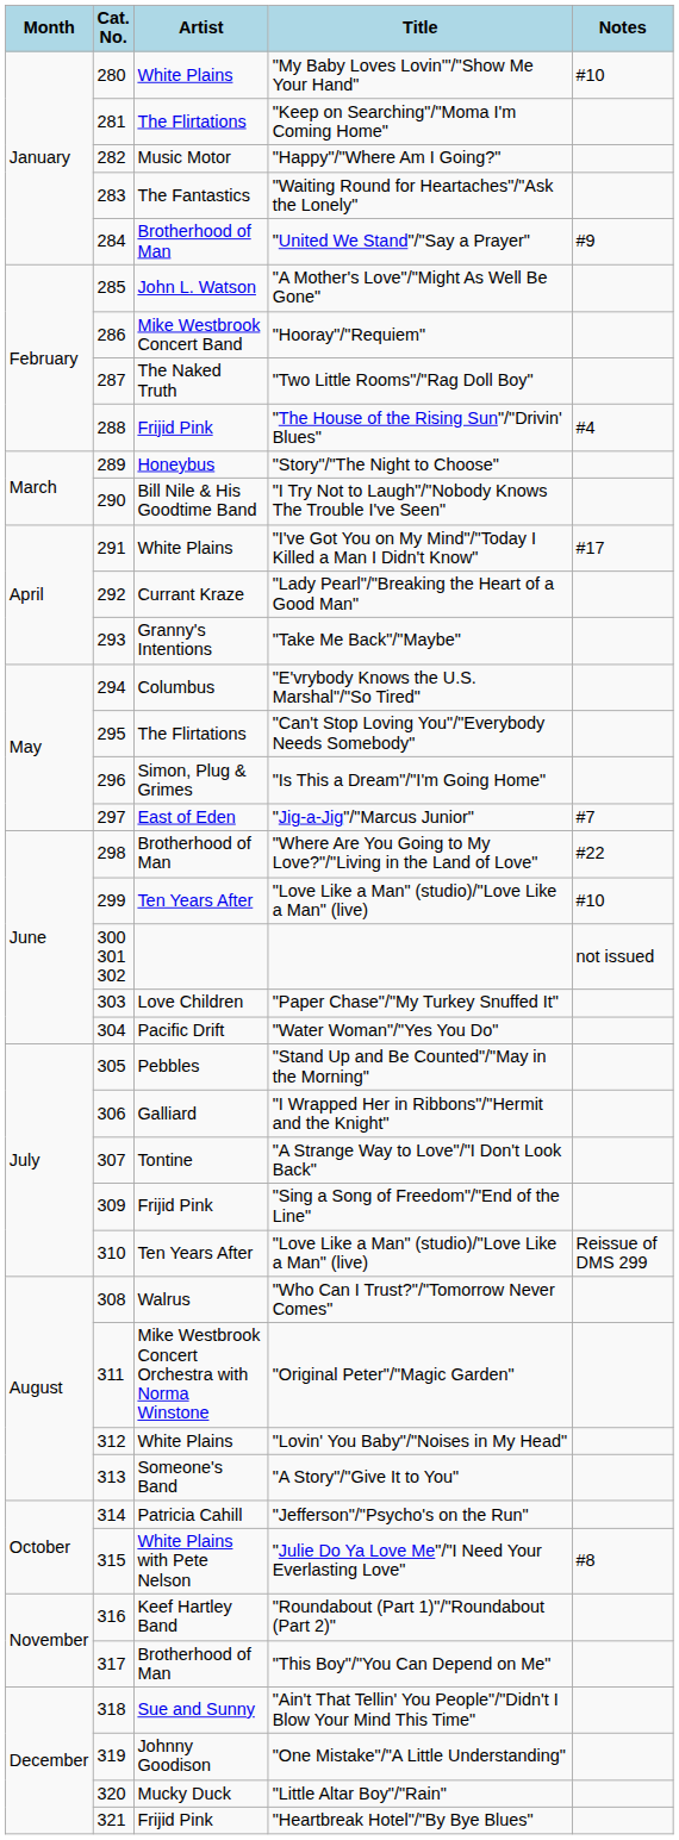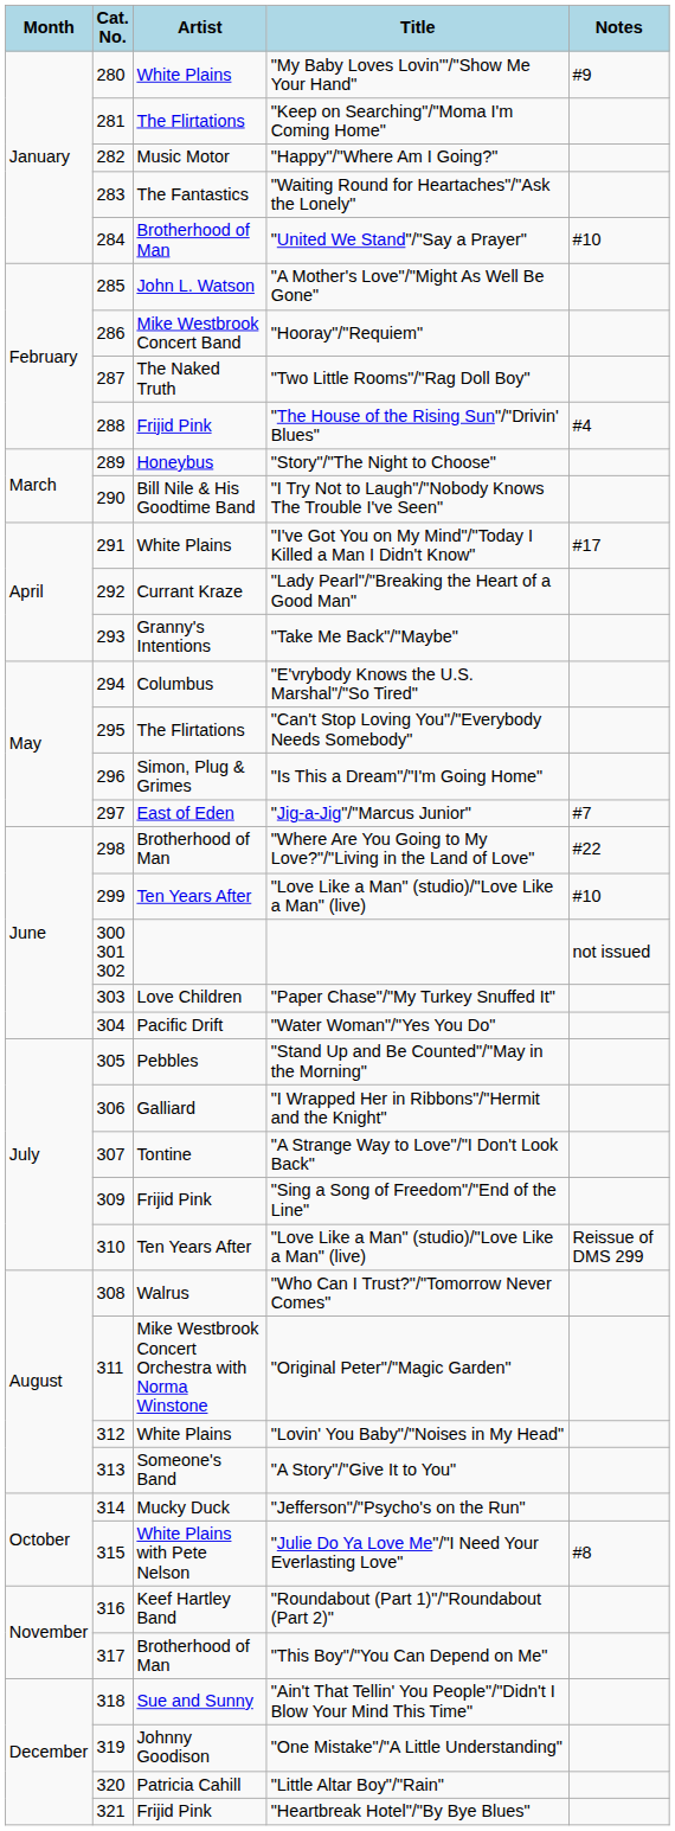 <table class="wikitable" style="width:100%;">
 <tr>
 <th style="background:LightBlue; color:Black; font-weight:bold; text-align:center; width:10%;">Month</th>
 <th style="background:LightBlue; color:Black; font-weight:bold; text-align:center; width:3%;">Cat.<br>No.</th>
 <th style="background:LightBlue; color:Black; font-weight:bold; text-align:center; width:20%;">Artist</th>
 <th style="background:LightBlue; color:Black; font-weight:bold; text-align:center; width:45%;">Title</th>
 <th style="background:LightBlue; color:Black; font-weight:bold; text-align:center; width:15%;">Notes</th>
 </tr>
 <tr>
 <td rowspan = "5">January</td>
 <td>280</td>
 <td><a href='#'>White Plains</a></td>
 <td>"My Baby Loves Lovin'"/"Show Me Your Hand"</td>
-<td>#10</td>
+<td>#9</td>
 </tr>
 <tr>
 <td>281</td>
 <td><a href='#'>The Flirtations</a></td>
 <td>"Keep on Searching"/"Moma I'm Coming Home"</td>
 <td></td>
 </tr>
 <tr>
 <td>282</td>
 <td>Music Motor</td>
 <td>"Happy"/"Where Am I Going?"</td>
 <td></td>
 </tr>
 <tr>
 <td>283</td>
 <td>The Fantastics</td>
 <td>"Waiting Round for Heartaches"/"Ask the Lonely"</td>
 <td></td>
 </tr>
 <tr>
 <td>284</td>
 <td><a href='#'>Brotherhood of Man</a></td>
 <td>"<a href='#'>United We Stand</a>"/"Say a Prayer"</td>
-<td>#9</td>
+<td>#10</td>
 </tr>
 <tr>
 <td rowspan = "4">February</td>
 <td>285</td>
 <td><a href='#'>John L. Watson</a></td>
 <td>"A Mother's Love"/"Might As Well Be Gone"</td>
 <td></td>
 </tr>
 <tr>
 <td>286</td>
 <td><a href='#'>Mike Westbrook</a> Concert Band</td>
 <td>"Hooray"/"Requiem"</td>
 <td></td>
 </tr>
 <tr>
 <td>287</td>
 <td>The Naked Truth</td>
 <td>"Two Little Rooms"/"Rag Doll Boy"</td>
 <td></td>
 </tr>
 <tr>
 <td>288</td>
 <td><a href='#'>Frijid Pink</a></td>
 <td>"<a href='#'>The House of the Rising Sun</a>"/"Drivin' Blues"</td>
 <td>#4</td>
 </tr>
 <tr>
 <td rowspan = "2">March</td>
 <td>289</td>
 <td><a href='#'>Honeybus</a></td>
 <td>"Story"/"The Night to Choose"</td>
 <td></td>
 </tr>
 <tr>
 <td>290</td>
 <td>Bill Nile & His Goodtime Band</td>
 <td>"I Try Not to Laugh"/"Nobody Knows The Trouble I've Seen"</td>
 <td></td>
 </tr>
 <tr>
 <td rowspan = "3">April</td>
 <td>291</td>
 <td>White Plains</td>
 <td>"I've Got You on My Mind"/"Today I Killed a Man I Didn't Know"</td>
 <td>#17</td>
 </tr>
 <tr>
 <td>292</td>
 <td>Currant Kraze</td>
 <td>"Lady Pearl"/"Breaking the Heart of a Good Man"</td>
 <td></td>
 </tr>
 <tr>
 <td>293</td>
 <td>Granny's Intentions</td>
 <td>"Take Me Back"/"Maybe"</td>
 <td></td>
 </tr>
 <tr>
 <td rowspan = "4">May</td>
 <td>294</td>
 <td>Columbus</td>
 <td>"E'vrybody Knows the U.S. Marshal"/"So Tired"</td>
 <td></td>
 </tr>
 <tr>
 <td>295</td>
 <td>The Flirtations</td>
 <td>"Can't Stop Loving You"/"Everybody Needs Somebody"</td>
 <td></td>
 </tr>
 <tr>
 <td>296</td>
 <td>Simon, Plug & Grimes</td>
 <td>"Is This a Dream"/"I'm Going Home"</td>
 <td></td>
 </tr>
 <tr>
 <td>297</td>
 <td><a href='#'>East of Eden</a></td>
 <td>"<a href='#'>Jig-a-Jig</a>"/"Marcus Junior"</td>
 <td>#7</td>
 </tr>
 <tr>
 <td rowspan = "5">June</td>
 <td>298</td>
 <td>Brotherhood of Man</td>
 <td>"Where Are You Going to My Love?"/"Living in the Land of Love"</td>
 <td>#22</td>
 </tr>
 <tr>
 <td>299</td>
 <td><a href='#'>Ten Years After</a></td>
 <td>"Love Like a Man" (studio)/"Love Like a Man" (live)</td>
 <td>#10</td>
 </tr>
 <tr>
 <td>300 301 302</td>
 <td></td>
 <td></td>
 <td>not issued</td>
 </tr>
 <tr>
 <td>303</td>
 <td>Love Children</td>
 <td>"Paper Chase"/"My Turkey Snuffed It"</td>
 <td></td>
 </tr>
 <tr>
 <td>304</td>
 <td>Pacific Drift</td>
 <td>"Water Woman"/"Yes You Do"</td>
 <td></td>
 </tr>
 <tr>
 <td rowspan = "5">July</td>
 <td>305</td>
 <td>Pebbles</td>
 <td>"Stand Up and Be Counted"/"May in the Morning"</td>
 <td></td>
 </tr>
 <tr>
 <td>306</td>
 <td>Galliard</td>
 <td>"I Wrapped Her in Ribbons"/"Hermit and the Knight"</td>
 <td></td>
 </tr>
 <tr>
 <td>307</td>
 <td>Tontine</td>
 <td>"A Strange Way to Love"/"I Don't Look Back"</td>
 <td></td>
 </tr>
 <tr>
 <td>309</td>
 <td>Frijid Pink</td>
 <td>"Sing a Song of Freedom"/"End of the Line"</td>
 <td></td>
 </tr>
 <tr>
 <td>310</td>
 <td>Ten Years After</td>
 <td>"Love Like a Man" (studio)/"Love Like a Man" (live)</td>
 <td>Reissue of DMS 299</td>
 </tr>
 <tr>
 <td rowspan = "4">August</td>
 <td>308</td>
 <td>Walrus</td>
 <td>"Who Can I Trust?"/"Tomorrow Never Comes"</td>
 <td></td>
 </tr>
 <tr>
 <td>311</td>
 <td>Mike Westbrook Concert Orchestra with <a href='#'>Norma Winstone</a></td>
 <td>"Original Peter"/"Magic Garden"</td>
 <td></td>
 </tr>
 <tr>
 <td>312</td>
 <td>White Plains</td>
 <td>"Lovin' You Baby"/"Noises in My Head"</td>
 <td></td>
 </tr>
 <tr>
 <td>313</td>
 <td>Someone's Band</td>
 <td>"A Story"/"Give It to You"</td>
 <td></td>
 </tr>
 <tr>
 <td rowspan = "2">October</td>
 <td>314</td>
-<td>Patricia Cahill</td>
+<td>Mucky Duck</td>
 <td>"Jefferson"/"Psycho's on the Run"</td>
 <td></td>
 </tr>
 <tr>
 <td>315</td>
 <td><a href='#'>White Plains</a> with Pete Nelson</td>
 <td>"<a href='#'>Julie Do Ya Love Me</a>"/"I Need Your Everlasting Love"</td>
 <td>#8</td>
 </tr>
 <tr>
 <td rowspan = "2">November</td>
 <td>316</td>
 <td>Keef Hartley Band</td>
 <td>"Roundabout (Part 1)"/"Roundabout (Part 2)"</td>
 <td></td>
 </tr>
 <tr>
 <td>317</td>
 <td>Brotherhood of Man</td>
 <td>"This Boy"/"You Can Depend on Me"</td>
 <td></td>
 </tr>
 <tr>
 <td rowspan = "4">December</td>
 <td>318</td>
 <td><a href='#'>Sue and Sunny</a></td>
 <td>"Ain't That Tellin' You People"/"Didn't I Blow Your Mind This Time"</td>
 <td></td>
 </tr>
 <tr>
 <td>319</td>
 <td>Johnny Goodison</td>
 <td>"One Mistake"/"A Little Understanding"</td>
 <td></td>
 </tr>
 <tr>
 <td>320</td>
-<td>Mucky Duck</td>
+<td>Patricia Cahill</td>
 <td>"Little Altar Boy"/"Rain"</td>
 <td></td>
 </tr>
 <tr>
 <td>321</td>
 <td>Frijid Pink</td>
 <td>"Heartbreak Hotel"/"By Bye Blues"</td>
 <td></td>
 </tr>
 </table>
